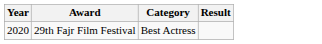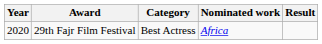 <table class="wikitable">
 <tr>
 <th><strong>Year</strong></th>
 <th><strong>Award</strong></th>
 <th>Category</th>
+<th>Nominated work</th>
 <th>Result</th>
 </tr>
 <tr>
 <td>2020</td>
 <td>29th Fajr Film Festival</td>
 <td>Best Actress</td>
+<td><em><a href='#'>Africa</a></em></td>
 <td></td>
 </tr>
 </table>
